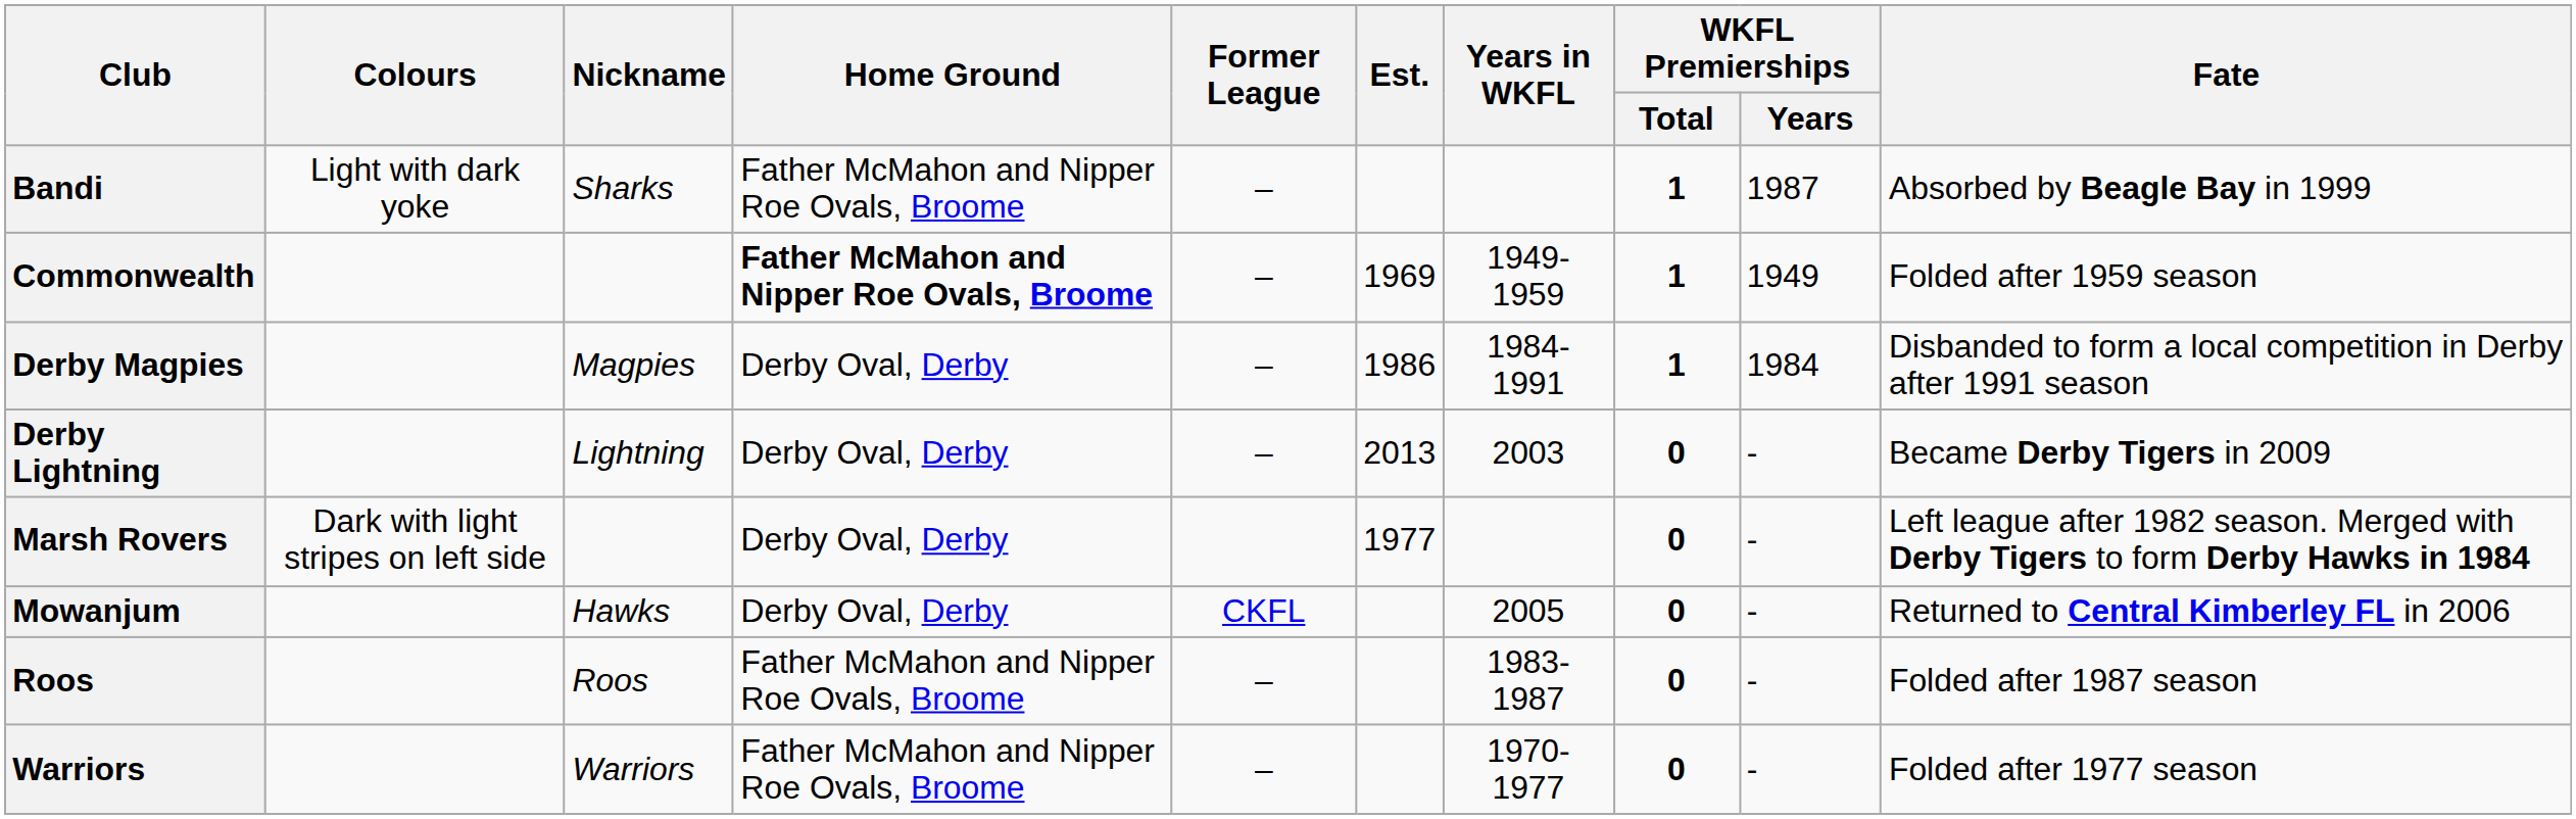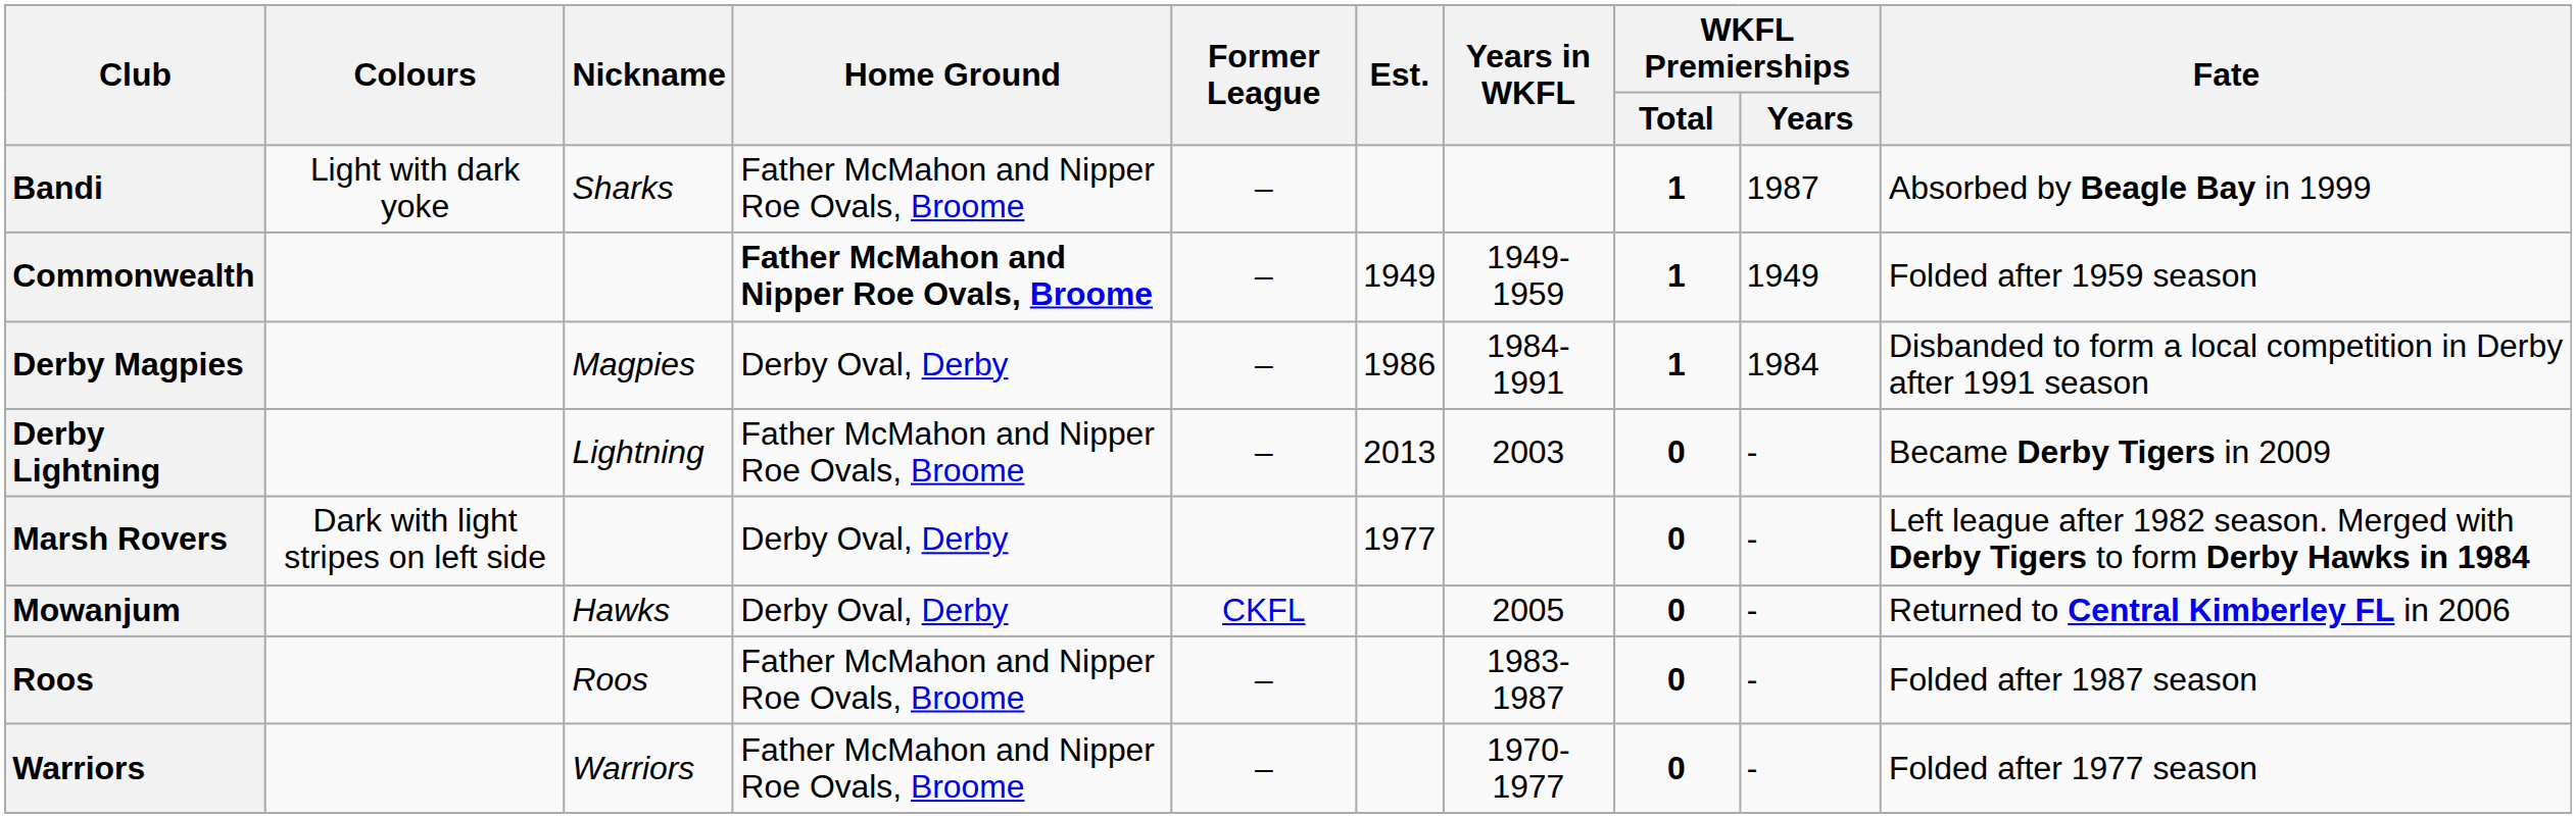 <table class="wikitable sortable" style="text-align:center; width:100%">
 <tr>
 <th rowspan="2">Club</th>
 <th rowspan="2">Colours</th>
 <th rowspan="2">Nickname</th>
 <th rowspan="2">Home Ground</th>
 <th rowspan="2">Former League</th>
 <th rowspan="2">Est.</th>
 <th rowspan="2">Years in WKFL</th>
 <th colspan="2">WKFL Premierships</th>
 <th rowspan="2">Fate</th>
 </tr>
 <tr>
 <th>Total</th>
 <th>Years</th>
 </tr>
 <tr>
 <th style="text-align:left">Bandi</th>
 <td>Light with dark yoke</td>
 <td align="left"><em>Sharks</em></td>
 <td align="left">Father McMahon and Nipper Roe Ovals, <a href='#'>Broome</a></td>
 <td>–</td>
 <td></td>
 <td></td>
 <td><strong>1</strong></td>
 <td align="left">1987</td>
 <td align="left">Absorbed by <strong>Beagle Bay</strong> in 1999</td>
 </tr>
 <tr>
 <th style="text-align:left">Commonwealth</th>
 <td></td>
 <td></td>
 <td align="left"><strong>Father McMahon and Nipper Roe Ovals, <a href='#'>Broome</a></strong></td>
 <td>–</td>
-<td>1969</td>
+<td>1949</td>
 <td>1949-1959</td>
 <td><strong>1</strong></td>
 <td align="left">1949</td>
 <td align="left">Folded after 1959 season</td>
 </tr>
 <tr>
 <th style="text-align:left">Derby Magpies</th>
 <td></td>
 <td align="left"><em>Magpies</em></td>
 <td align="left">Derby Oval, <a href='#'>Derby</a></td>
 <td>–</td>
 <td>1986</td>
 <td>1984-1991</td>
 <td><strong>1</strong></td>
 <td align="left">1984</td>
 <td align="left">Disbanded to form a local competition in Derby after 1991 season</td>
 </tr>
 <tr>
 <th style="text-align:left">Derby Lightning</th>
 <td></td>
 <td align="left"><em>Lightning</em></td>
-<td align="left">Derby Oval, <a href='#'>Derby</a></td>
+<td align="left">Father McMahon and Nipper Roe Ovals, <a href='#'>Broome</a></td>
 <td>–</td>
 <td>2013</td>
 <td>2003</td>
 <td><strong>0</strong></td>
 <td align="left">-</td>
 <td align="left">Became <strong>Derby Tigers</strong> in 2009</td>
 </tr>
 <tr>
 <th style="text-align:left">Marsh Rovers</th>
 <td>Dark with light stripes on left side</td>
 <td></td>
 <td align="left">Derby Oval, <a href='#'>Derby</a></td>
 <td></td>
 <td>1977</td>
 <td></td>
 <td><strong>0</strong></td>
 <td align="left">-</td>
 <td align="left">Left league after 1982 season. Merged with <strong>Derby Tigers</strong> to form <strong>Derby Hawks in 1984</strong></td>
 </tr>
 <tr>
 <th style="text-align:left">Mowanjum</th>
 <td></td>
 <td align="left"><em>Hawks</em></td>
 <td align="left">Derby Oval, <a href='#'>Derby</a></td>
 <td><a href='#'>CKFL</a></td>
 <td></td>
 <td>2005</td>
 <td><strong>0</strong></td>
 <td align="left">-</td>
 <td align="left">Returned to <a href='#'><strong>Central Kimberley FL</strong></a> in 2006</td>
 </tr>
 <tr>
 <th style="text-align:left">Roos</th>
 <td></td>
 <td align="left"><em>Roos</em></td>
 <td align="left">Father McMahon and Nipper Roe Ovals, <a href='#'>Broome</a></td>
 <td>–</td>
 <td></td>
 <td>1983-1987</td>
 <td><strong>0</strong></td>
 <td align="left">-</td>
 <td align="left">Folded after 1987 season</td>
 </tr>
 <tr>
 <th style="text-align:left">Warriors</th>
 <td></td>
 <td align="left"><em>Warriors</em></td>
 <td align="left">Father McMahon and Nipper Roe Ovals, <a href='#'>Broome</a></td>
 <td>–</td>
 <td></td>
 <td>1970-1977</td>
 <td><strong>0</strong></td>
 <td align="left">-</td>
 <td align="left">Folded after 1977 season</td>
 </tr>
 </table>
